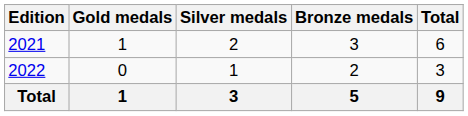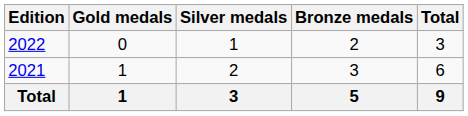 <table class="wikitable">
 <tr>
 <th>Edition</th>
 <th>Gold medals</th>
 <th>Silver medals</th>
 <th>Bronze medals</th>
 <th>Total</th>
 </tr>
 <tr>
+<td><a href='#'>2022</a></td>
+<td style="text-align:center;">0</td>
+<td style="text-align:center;">1</td>
+<td style="text-align:center;">2</td>
+<td style="text-align:center;">3</td>
+</tr>
+<tr>
 <td><a href='#'>2021</a></td>
 <td style="text-align:center;">1</td>
 <td style="text-align:center;">2</td>
 <td style="text-align:center;">3</td>
 <td style="text-align:center;">6</td>
-</tr>
-<tr>
-<td><a href='#'>2022</a></td>
-<td style="text-align:center;">0</td>
-<td style="text-align:center;">1</td>
-<td style="text-align:center;">2</td>
-<td style="text-align:center;">3</td>
 </tr>
 <tr>
 <th>Total</th>
 <th style="text-align:center;">1</th>
 <th style="text-align:center;">3</th>
 <th style="text-align:center;">5</th>
 <th style="text-align:center;">9</th>
 </tr>
 </table>
